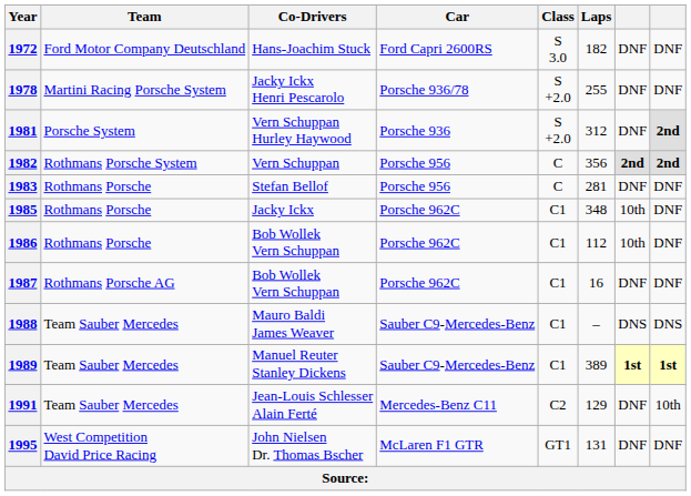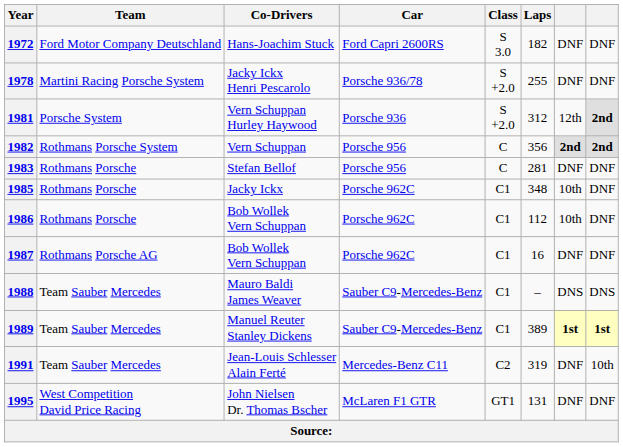 <table class="wikitable" style="text-align:center; font-size:90%">
 <tr>
 <th>Year</th>
 <th>Team</th>
 <th>Co-Drivers</th>
 <th>Car</th>
 <th>Class</th>
 <th>Laps</th>
 <th></th>
 <th></th>
 </tr>
 <tr>
 <th><a href='#'>1972</a></th>
 <td align="left" nowrap> <a href='#'>Ford Motor Company Deutschland</a></td>
 <td align="left" nowrap> <a href='#'>Hans-Joachim Stuck</a></td>
 <td align="left" nowrap><a href='#'>Ford Capri 2600RS</a></td>
 <td>S<br>3.0</td>
 <td>182</td>
 <td>DNF</td>
 <td>DNF</td>
 </tr>
 <tr>
 <th><a href='#'>1978</a></th>
 <td align="left" nowrap> <a href='#'>Martini Racing</a> <a href='#'>Porsche System</a></td>
 <td align="left" nowrap> <a href='#'>Jacky Ickx</a><br> <a href='#'>Henri Pescarolo</a></td>
 <td align="left" nowrap><a href='#'>Porsche 936/78</a></td>
 <td>S<br>+2.0</td>
 <td>255</td>
 <td>DNF</td>
 <td>DNF</td>
 </tr>
 <tr>
 <th><a href='#'>1981</a></th>
 <td align="left" nowrap> <a href='#'>Porsche System</a></td>
 <td align="left" nowrap> <a href='#'>Vern Schuppan</a><br> <a href='#'>Hurley Haywood</a></td>
 <td align="left" nowrap><a href='#'>Porsche 936</a></td>
 <td>S<br>+2.0</td>
 <td>312</td>
-<td>DNF</td>
+<td>12th</td>
 <td style="background:#DFDFDF;"><strong>2nd</strong></td>
 </tr>
 <tr>
 <th><a href='#'>1982</a></th>
 <td align="left" nowrap> <a href='#'>Rothmans</a> <a href='#'>Porsche System</a></td>
 <td align="left" nowrap> <a href='#'>Vern Schuppan</a></td>
 <td align="left" nowrap><a href='#'>Porsche 956</a></td>
 <td>C</td>
 <td>356</td>
 <td style="background:#DFDFDF;"><strong>2nd</strong></td>
 <td style="background:#DFDFDF;"><strong>2nd</strong></td>
 </tr>
 <tr>
 <th><a href='#'>1983</a></th>
 <td align="left" nowrap> <a href='#'>Rothmans</a> <a href='#'>Porsche</a></td>
 <td align="left" nowrap> <a href='#'>Stefan Bellof</a></td>
 <td align="left" nowrap><a href='#'>Porsche 956</a></td>
 <td>C</td>
 <td>281</td>
 <td>DNF</td>
 <td>DNF</td>
 </tr>
 <tr>
 <th><a href='#'>1985</a></th>
 <td align="left" nowrap> <a href='#'>Rothmans</a> <a href='#'>Porsche</a></td>
 <td align="left" nowrap> <a href='#'>Jacky Ickx</a></td>
 <td align="left" nowrap><a href='#'>Porsche 962C</a></td>
 <td>C1</td>
 <td>348</td>
 <td>10th</td>
 <td>DNF</td>
 </tr>
 <tr>
 <th><a href='#'>1986</a></th>
 <td align="left" nowrap> <a href='#'>Rothmans</a> <a href='#'>Porsche</a></td>
 <td align="left" nowrap> <a href='#'>Bob Wollek</a><br> <a href='#'>Vern Schuppan</a></td>
 <td align="left" nowrap><a href='#'>Porsche 962C</a></td>
 <td>C1</td>
 <td>112</td>
 <td>10th</td>
 <td>DNF</td>
 </tr>
 <tr>
 <th><a href='#'>1987</a></th>
 <td align="left" nowrap> <a href='#'>Rothmans</a> <a href='#'>Porsche AG</a></td>
 <td align="left" nowrap> <a href='#'>Bob Wollek</a><br> <a href='#'>Vern Schuppan</a></td>
 <td align="left" nowrap><a href='#'>Porsche 962C</a></td>
 <td>C1</td>
 <td>16</td>
 <td>DNF</td>
 <td>DNF</td>
 </tr>
 <tr>
 <th><a href='#'>1988</a></th>
 <td align="left" nowrap> Team <a href='#'>Sauber</a> <a href='#'>Mercedes</a></td>
 <td align="left" nowrap> <a href='#'>Mauro Baldi</a><br> <a href='#'>James Weaver</a></td>
 <td align="left" nowrap><a href='#'>Sauber C9</a>-<a href='#'>Mercedes-Benz</a></td>
 <td>C1</td>
 <td>–</td>
 <td>DNS</td>
 <td>DNS</td>
 </tr>
 <tr>
 <th><a href='#'>1989</a></th>
 <td align="left" nowrap> Team <a href='#'>Sauber</a> <a href='#'>Mercedes</a></td>
 <td align="left" nowrap> <a href='#'>Manuel Reuter</a><br> <a href='#'>Stanley Dickens</a></td>
 <td align="left" nowrap><a href='#'>Sauber C9</a>-<a href='#'>Mercedes-Benz</a></td>
 <td>C1</td>
 <td>389</td>
 <td style="background:#FFFFBF;"><strong>1st</strong></td>
 <td style="background:#FFFFBF;"><strong>1st</strong></td>
 </tr>
 <tr>
 <th><a href='#'>1991</a></th>
 <td align="left" nowrap> Team <a href='#'>Sauber</a> <a href='#'>Mercedes</a></td>
 <td align="left" nowrap> <a href='#'>Jean-Louis Schlesser</a><br> <a href='#'>Alain Ferté</a></td>
 <td align="left" nowrap><a href='#'>Mercedes-Benz C11</a></td>
 <td>C2</td>
-<td>129</td>
+<td>319</td>
 <td>DNF</td>
 <td>10th</td>
 </tr>
 <tr>
 <th><a href='#'>1995</a></th>
 <td align="left" nowrap> <a href='#'>West Competition</a><br> <a href='#'>David Price Racing</a></td>
 <td align="left" nowrap> <a href='#'>John Nielsen</a><br> Dr. <a href='#'>Thomas Bscher</a></td>
 <td align="left" nowrap><a href='#'>McLaren F1 GTR</a></td>
 <td>GT1</td>
 <td>131</td>
 <td>DNF</td>
 <td>DNF</td>
 </tr>
 <tr>
 <th colspan="8">Source:</th>
 </tr>
 </table>
